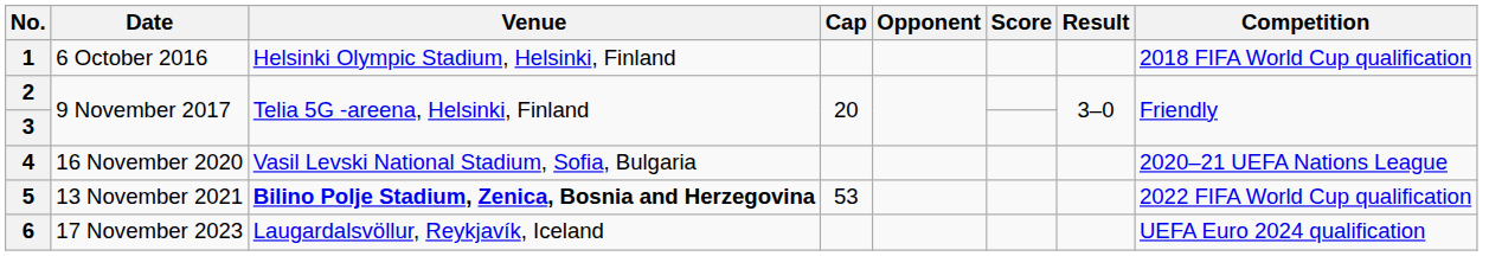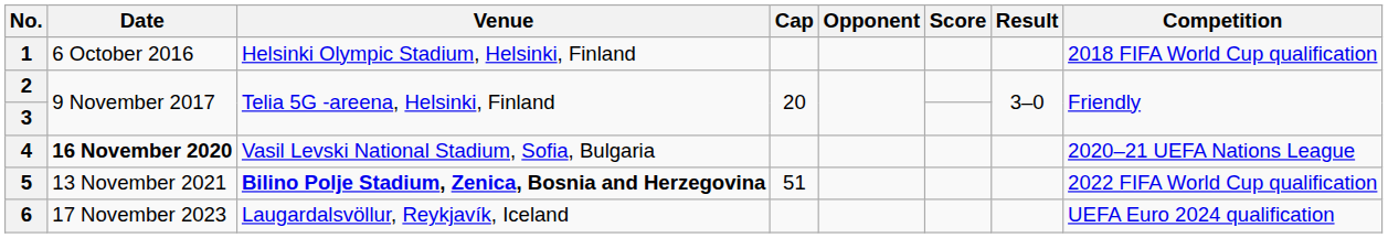 <table class="wikitable sortable plainrowheaders">
 <tr>
 <th scope=col>No.</th>
 <th scope=col data-sort-type=date>Date</th>
 <th scope=col>Venue</th>
 <th scope=col>Cap</th>
 <th scope=col>Opponent</th>
 <th scope=col>Score</th>
 <th scope=col>Result</th>
 <th scope=col>Competition</th>
 </tr>
 <tr>
 <th scope=row>1</th>
 <td>6 October 2016</td>
 <td><a href='#'>Helsinki Olympic Stadium</a>, <a href='#'>Helsinki</a>, Finland</td>
 <td></td>
 <td></td>
 <td></td>
 <td></td>
 <td><a href='#'>2018 FIFA World Cup qualification</a></td>
 </tr>
 <tr>
 <th scope=row>2</th>
 <td rowspan=2>9 November 2017</td>
 <td rowspan=2><a href='#'>Telia 5G -areena</a>, <a href='#'>Helsinki</a>, Finland</td>
 <td rowspan=2 style="text-align:center;">20</td>
 <td rowspan=2></td>
 <td></td>
 <td rowspan=2 style="text-align:center;">3–0</td>
 <td rowspan=2><a href='#'>Friendly</a></td>
 </tr>
 <tr>
 <th scope=row>3</th>
 <td></td>
 </tr>
 <tr>
 <th scope=row>4</th>
-<td>16 November 2020</td>
+<td><strong>16 November 2020</strong></td>
 <td><a href='#'>Vasil Levski National Stadium</a>, <a href='#'>Sofia</a>, Bulgaria</td>
 <td></td>
 <td></td>
 <td></td>
 <td></td>
 <td><a href='#'>2020–21 UEFA Nations League</a></td>
 </tr>
 <tr>
 <th scope=row>5</th>
 <td>13 November 2021</td>
 <td><strong><a href='#'>Bilino Polje Stadium</a>, <a href='#'>Zenica</a>, Bosnia and Herzegovina</strong></td>
-<td style="text-align:center;">53</td>
+<td style="text-align:center;">51</td>
 <td></td>
 <td></td>
 <td></td>
 <td><a href='#'>2022 FIFA World Cup qualification</a></td>
 </tr>
 <tr>
 <th scope=row>6</th>
 <td>17 November 2023</td>
 <td><a href='#'>Laugardalsvöllur</a>, <a href='#'>Reykjavík</a>, Iceland</td>
 <td></td>
 <td></td>
 <td></td>
 <td></td>
 <td><a href='#'>UEFA Euro 2024 qualification</a></td>
 </tr>
 </table>
